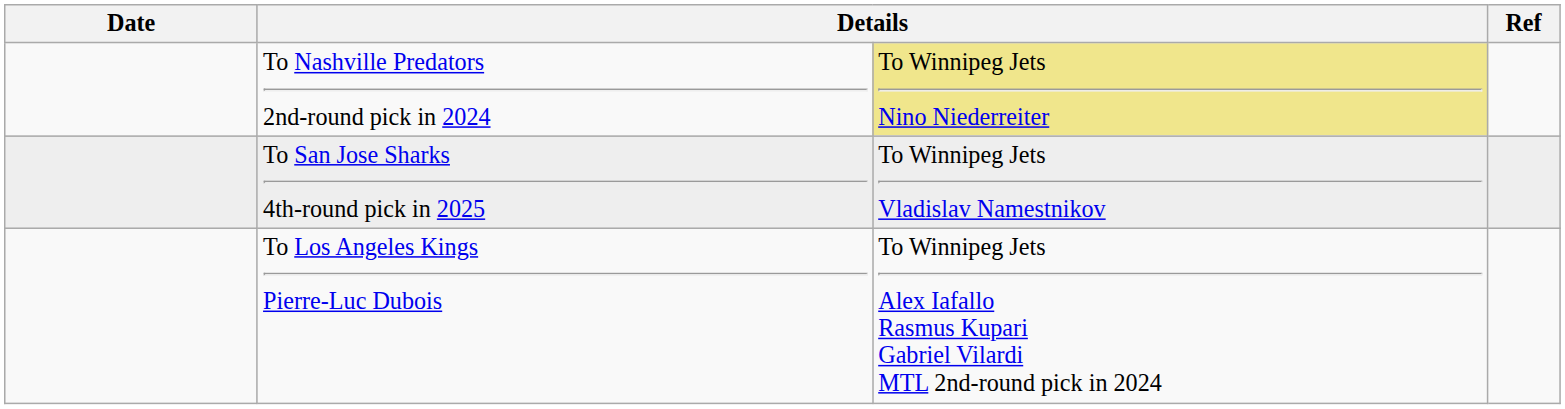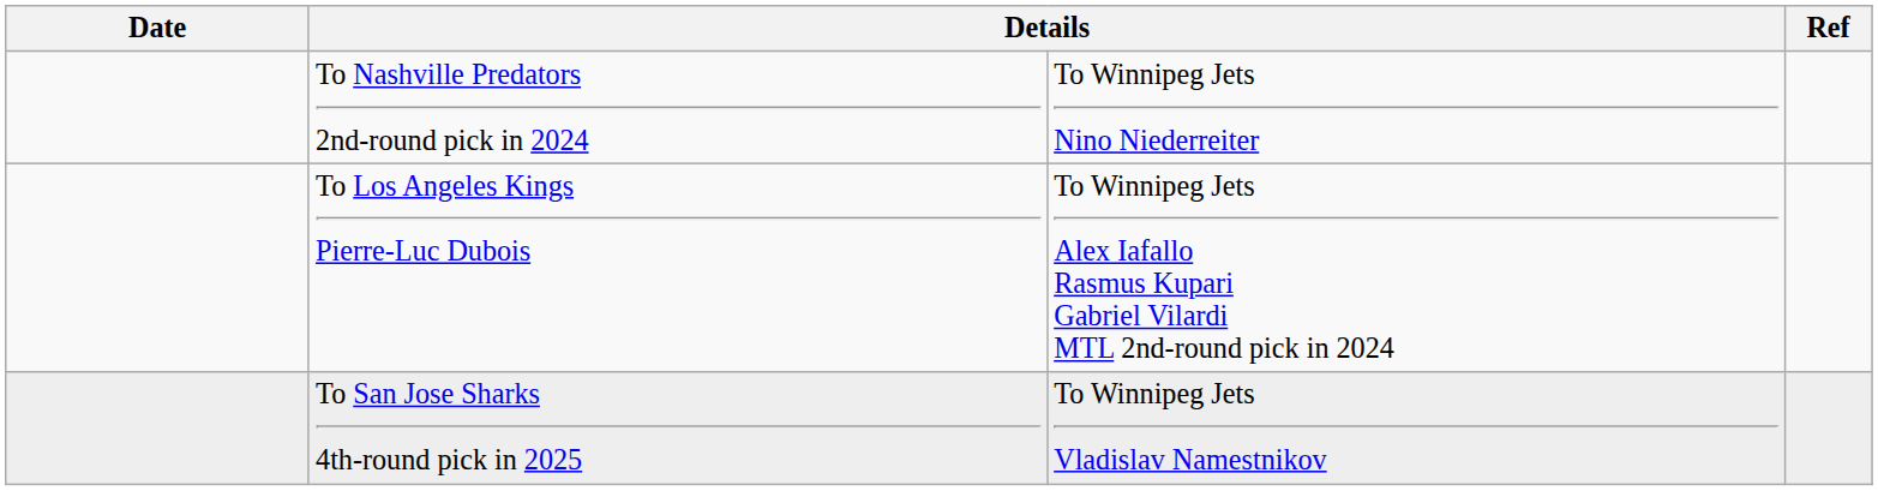 <table class="wikitable">
 <tr>
 <th style="width: 10em;">Date</th>
 <th colspan=2>Details</th>
 <th style="width: 2.5em;">Ref</th>
 </tr>
 <tr>
 <td></td>
 <td style="width: 25em;" valign="top">To <a href='#'>Nashville Predators</a><hr>2nd-round pick in <a href='#'>2024</a></td>
-<td style="background: khaki; width: 25em;" valign="top">To Winnipeg Jets<hr><a href='#'>Nino Niederreiter</a></td>
+<td style="width: 25em;" valign="top">To Winnipeg Jets<hr><a href='#'>Nino Niederreiter</a></td>
+<td></td>
+</tr>
+<tr>
+<td></td>
+<td style="width: 25em;" valign="top">To <a href='#'>Los Angeles Kings</a><hr><a href='#'>Pierre-Luc Dubois</a></td>
+<td style="width: 25em;" valign="top">To Winnipeg Jets<hr><a href='#'>Alex Iafallo</a><br><a href='#'>Rasmus Kupari</a><br><a href='#'>Gabriel Vilardi</a><br><a href='#'>MTL</a> 2nd-round pick in 2024</td>
 <td></td>
 </tr>
 <tr bgcolor="eeeeee">
 <td></td>
 <td style="width: 25em;" valign="top">To <a href='#'>San Jose Sharks</a><hr>4th-round pick in <a href='#'>2025</a></td>
 <td style="width: 25em;" valign="top">To Winnipeg Jets<hr><a href='#'>Vladislav Namestnikov</a></td>
 <td></td>
 </tr>
-<tr>
-<td></td>
-<td style="width: 25em;" valign="top">To <a href='#'>Los Angeles Kings</a><hr><a href='#'>Pierre-Luc Dubois</a></td>
-<td style="width: 25em;" valign="top">To Winnipeg Jets<hr><a href='#'>Alex Iafallo</a><br><a href='#'>Rasmus Kupari</a><br><a href='#'>Gabriel Vilardi</a><br><a href='#'>MTL</a> 2nd-round pick in 2024</td>
-<td></td>
-</tr>
 </table>
